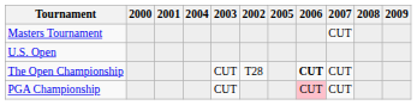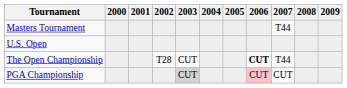 <table class="wikitable" style="font-size:95%;text-align:center;">
 <tr>
 <th>Tournament</th>
 <th>2000</th>
 <th>2001</th>
+<th>2002</th>
+<th>2003</th>
 <th>2004</th>
-<th>2003</th>
-<th>2002</th>
 <th>2005</th>
 <th>2006</th>
 <th>2007</th>
 <th>2008</th>
 <th>2009</th>
 </tr>
 <tr>
 <td align=left><a href='#'>Masters Tournament</a></td>
 <td style="background:#eeeeee;"></td>
 <td style="background:#eeeeee;"></td>
 <td style="background:#eeeeee;"></td>
 <td style="background:#eeeeee;"></td>
 <td style="background:#eeeeee;"></td>
 <td style="background:#eeeeee;"></td>
 <td style="background:#eeeeee;"></td>
-<td>CUT</td>
+<td>T44</td>
 <td style="background:#eeeeee;"></td>
 <td style="background:#eeeeee;"></td>
 </tr>
 <tr>
 <td align=left><a href='#'>U.S. Open</a></td>
 <td style="background:#eeeeee;"></td>
 <td style="background:#eeeeee;"></td>
 <td style="background:#eeeeee;"></td>
 <td style="background:#eeeeee;"></td>
 <td style="background:#eeeeee;"></td>
 <td style="background:#eeeeee;"></td>
 <td style="background:#eeeeee;"></td>
 <td style="background:#eeeeee;"></td>
 <td style="background:#eeeeee;"></td>
 <td style="background:#eeeeee;"></td>
 </tr>
 <tr>
 <td align=left><a href='#'>The Open Championship</a></td>
 <td style="background:#eeeeee;"></td>
 <td style="background:#eeeeee;"></td>
+<td>T28</td>
+<td>CUT</td>
 <td style="background:#eeeeee;"></td>
-<td>CUT</td>
-<td>T28</td>
 <td style="background:#eeeeee;"></td>
 <td><strong>CUT</strong></td>
-<td>CUT</td>
+<td>T44</td>
 <td style="background:#eeeeee;"></td>
 <td style="background:#eeeeee;"></td>
 </tr>
 <tr>
 <td align=left><a href='#'>PGA Championship</a></td>
 <td style="background:#eeeeee;"></td>
 <td style="background:#eeeeee;"></td>
 <td style="background:#eeeeee;"></td>
-<td>CUT</td>
+<td style="background: lightgrey;">CUT</td>
 <td style="background:#eeeeee;"></td>
 <td style="background:#eeeeee;"></td>
 <td style="background: pink;">CUT</td>
 <td>CUT</td>
 <td style="background:#eeeeee;"></td>
 <td style="background:#eeeeee;"></td>
 </tr>
 </table>
